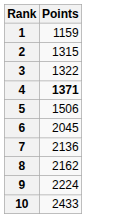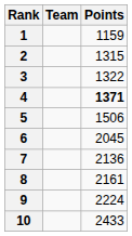 <table class="wikitable">
 <tr>
 <th scope="col">Rank</th>
+<th scope="col">Team</th>
 <th scope="col">Points</th>
 </tr>
 <tr>
 <th scope="row">1</th>
+<td></td>
 <td style="text-align:right;">1159</td>
 </tr>
 <tr>
 <th scope="row">2</th>
+<td></td>
 <td style="text-align:right;">1315</td>
 </tr>
 <tr>
 <th scope="row">3</th>
+<td></td>
 <td style="text-align:right;">1322</td>
 </tr>
 <tr>
 <th scope="row">4</th>
+<td></td>
 <td style="text-align:right;"><strong>1371</strong></td>
 </tr>
 <tr>
 <th scope="row">5</th>
+<td></td>
 <td style="text-align:right;">1506</td>
 </tr>
 <tr>
 <th scope="row">6</th>
+<td></td>
 <td style="text-align:right;">2045</td>
 </tr>
 <tr>
 <th scope="row">7</th>
+<td></td>
 <td style="text-align:right;">2136</td>
 </tr>
 <tr>
 <th scope="row">8</th>
-<td style="text-align:right;">2162</td>
+<td></td>
+<td style="text-align:right;">2161</td>
 </tr>
 <tr>
 <th scope="row">9</th>
+<td></td>
 <td style="text-align:right;">2224</td>
 </tr>
 <tr>
 <th scope="row">10</th>
+<td></td>
 <td style="text-align:right;">2433</td>
 </tr>
 </table>
